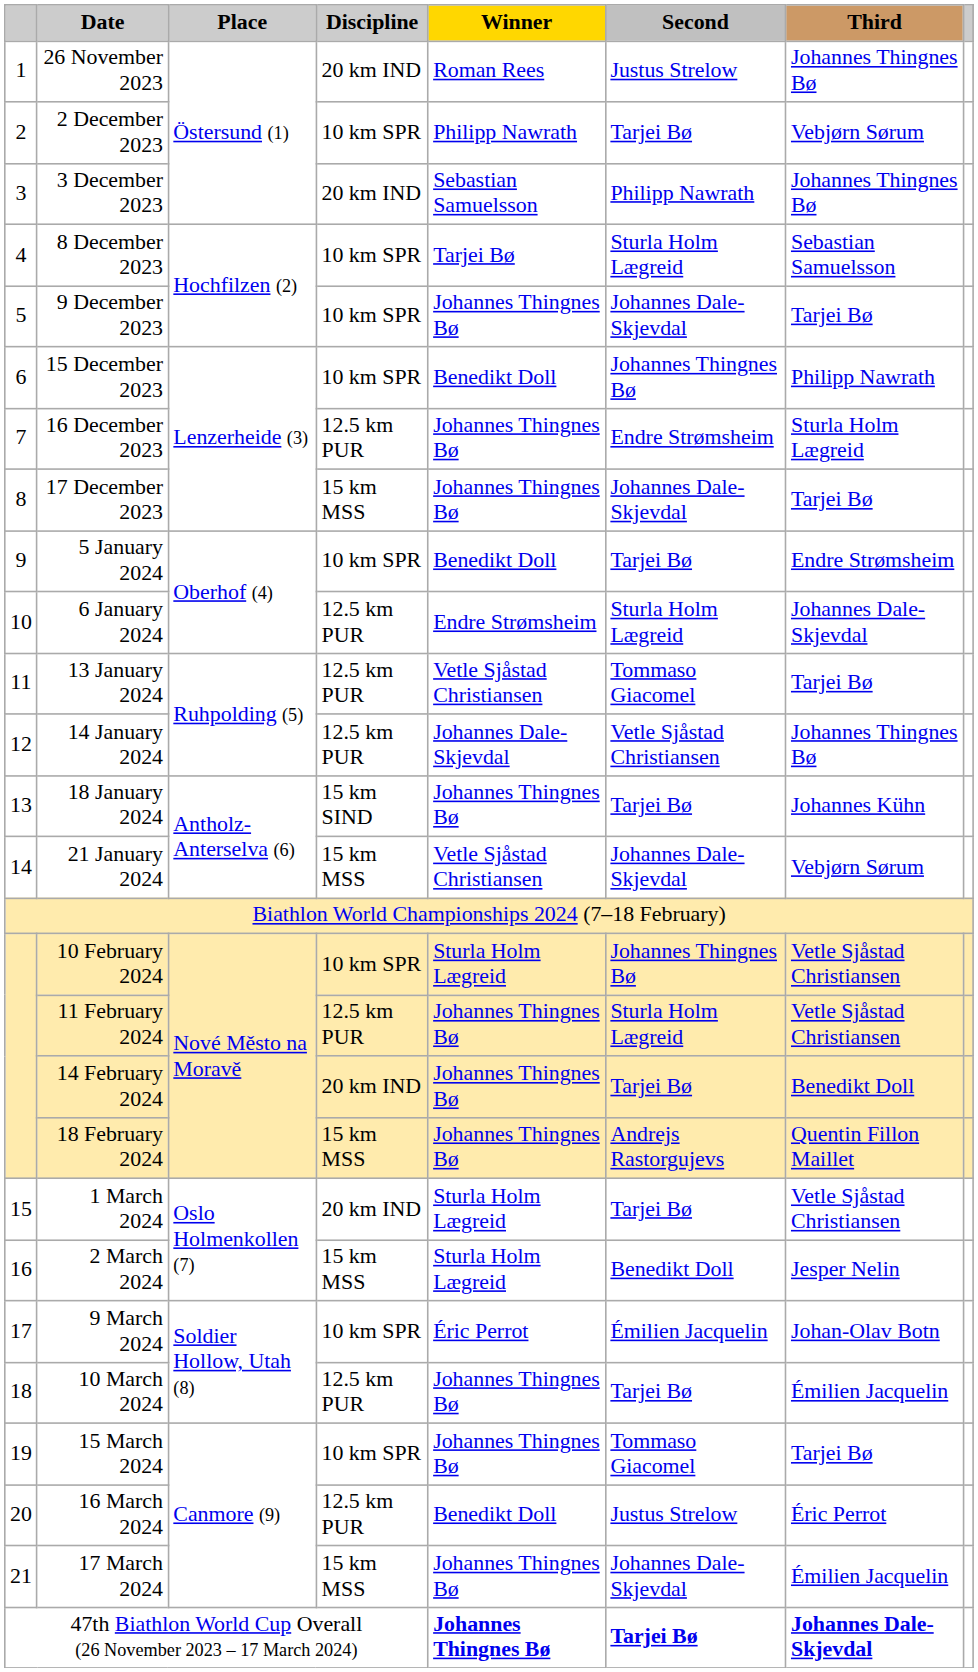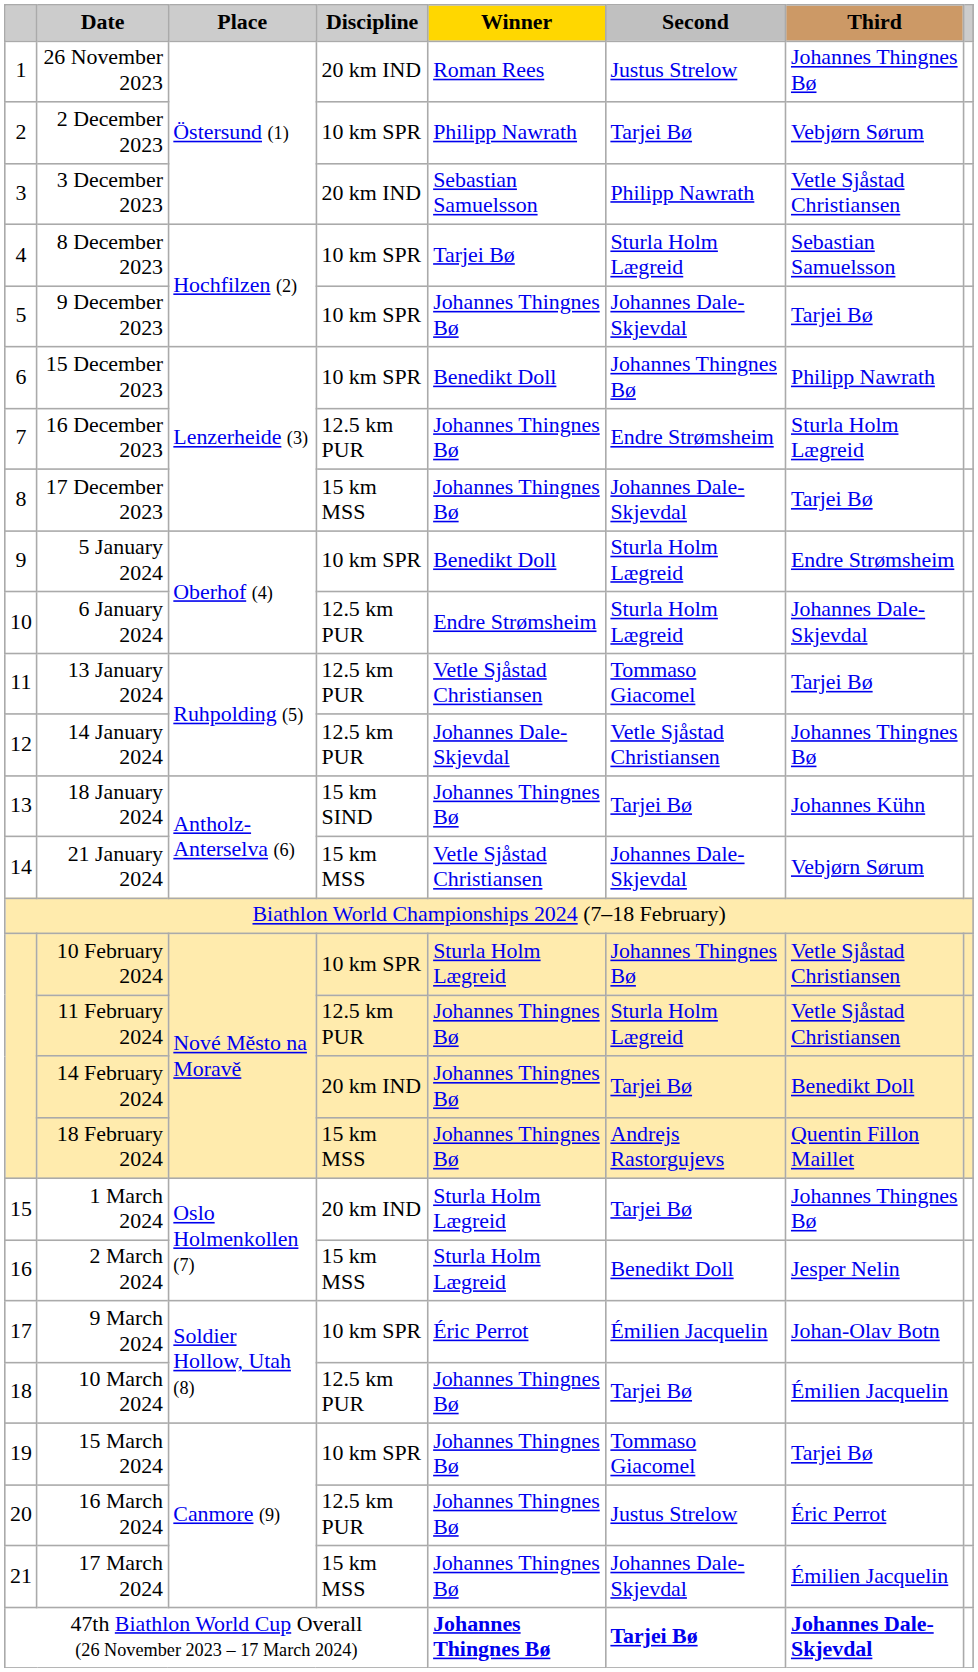 <table class="wikitable plainrowheaders" style="background:#fff; font-size:86%; line-height:16px; border:grey solid 1px; border-collapse:collapse;">
 <tr>
 <th scope="col" style="background:#ccc; width=5 px;"></th>
 <th scope="col" style="background:#ccc; width:128px;">Date</th>
 <th scope="col" style="background:#ccc; width:110px;">Place <br> </th>
 <th scope="col" style="background:#ccc; width:80px;">Discipline</th>
 <th scope="col" style="background:gold; width:210px;">Winner</th>
 <th scope="col" style="background:silver; width:210px;">Second</th>
 <th scope="col" style="background:#c96; width:210px;">Third</th>
 <th scope="col" style="background:#ccc; width=10 px;"></th>
 </tr>
 <tr>
 <td align="center">1</td>
 <td align="right">26 November 2023</td>
 <td rowspan=3> <a href='#'>Östersund</a> <small>(1)</small></td>
 <td>20 km IND</td>
 <td> <a href='#'>Roman Rees</a></td>
 <td> <a href='#'>Justus Strelow</a></td>
 <td> <a href='#'>Johannes Thingnes Bø</a></td>
 <td></td>
 </tr>
 <tr>
 <td align="center">2</td>
 <td align="right">2 December 2023</td>
 <td>10 km SPR</td>
 <td> <a href='#'>Philipp Nawrath</a></td>
 <td> <a href='#'>Tarjei Bø</a></td>
 <td> <a href='#'>Vebjørn Sørum</a></td>
 <td></td>
 </tr>
 <tr>
 <td align="center">3</td>
 <td align="right">3 December 2023</td>
 <td>20 km IND</td>
 <td> <a href='#'>Sebastian Samuelsson</a></td>
 <td> <a href='#'>Philipp Nawrath</a></td>
-<td> <a href='#'>Johannes Thingnes Bø</a></td>
+<td> <a href='#'>Vetle Sjåstad Christiansen</a></td>
 <td></td>
 </tr>
 <tr>
 <td align="center">4</td>
 <td align="right">8 December 2023</td>
 <td rowspan=2> <a href='#'>Hochfilzen</a> <small>(2)</small></td>
 <td>10 km SPR</td>
 <td> <a href='#'>Tarjei Bø</a></td>
 <td> <a href='#'>Sturla Holm Lægreid</a></td>
 <td> <a href='#'>Sebastian Samuelsson</a></td>
 <td></td>
 </tr>
 <tr>
 <td align="center">5</td>
 <td align="right">9 December 2023</td>
 <td>10 km SPR</td>
 <td> <a href='#'>Johannes Thingnes Bø</a></td>
 <td> <a href='#'>Johannes Dale-Skjevdal</a></td>
 <td> <a href='#'>Tarjei Bø</a></td>
 <td></td>
 </tr>
 <tr>
 <td align="center">6</td>
 <td align="right">15 December 2023</td>
 <td rowspan=3> <a href='#'>Lenzerheide</a> <small>(3)</small></td>
 <td>10 km SPR</td>
 <td> <a href='#'>Benedikt Doll</a></td>
 <td> <a href='#'>Johannes Thingnes Bø</a></td>
 <td> <a href='#'>Philipp Nawrath</a></td>
 <td></td>
 </tr>
 <tr>
 <td align="center">7</td>
 <td align="right">16 December 2023</td>
 <td>12.5 km PUR</td>
 <td> <a href='#'>Johannes Thingnes Bø</a></td>
 <td> <a href='#'>Endre Strømsheim</a></td>
 <td> <a href='#'>Sturla Holm Lægreid</a></td>
 <td></td>
 </tr>
 <tr>
 <td align="center">8</td>
 <td align="right">17 December 2023</td>
 <td>15 km MSS</td>
 <td> <a href='#'>Johannes Thingnes Bø</a></td>
 <td> <a href='#'>Johannes Dale-Skjevdal</a></td>
 <td> <a href='#'>Tarjei Bø</a></td>
 <td></td>
 </tr>
 <tr>
 <td align="center">9</td>
 <td align="right">5 January 2024</td>
 <td rowspan=2> <a href='#'>Oberhof</a> <small>(4)</small></td>
 <td>10 km SPR</td>
 <td> <a href='#'>Benedikt Doll</a></td>
-<td> <a href='#'>Tarjei Bø</a></td>
+<td> <a href='#'>Sturla Holm Lægreid</a></td>
 <td> <a href='#'>Endre Strømsheim</a></td>
 <td></td>
 </tr>
 <tr>
 <td align="center">10</td>
 <td align="right">6 January 2024</td>
 <td>12.5 km PUR</td>
 <td> <a href='#'>Endre Strømsheim</a></td>
 <td> <a href='#'>Sturla Holm Lægreid</a></td>
 <td> <a href='#'>Johannes Dale-Skjevdal</a></td>
 <td></td>
 </tr>
 <tr>
 <td align="center">11</td>
 <td align="right">13 January 2024</td>
 <td rowspan=2> <a href='#'>Ruhpolding</a> <small>(5)</small></td>
 <td>12.5 km PUR</td>
 <td> <a href='#'>Vetle Sjåstad Christiansen</a></td>
 <td> <a href='#'>Tommaso Giacomel</a></td>
 <td> <a href='#'>Tarjei Bø</a></td>
 <td></td>
 </tr>
 <tr>
 <td align="center">12</td>
 <td align="right">14 January 2024</td>
 <td>12.5 km PUR</td>
 <td> <a href='#'>Johannes Dale-Skjevdal</a></td>
 <td> <a href='#'>Vetle Sjåstad Christiansen</a></td>
 <td> <a href='#'>Johannes Thingnes Bø</a></td>
 <td></td>
 </tr>
 <tr>
 <td align="center">13</td>
 <td align="right">18 January 2024</td>
 <td rowspan=2> <a href='#'>Antholz-Anterselva</a> <small>(6)</small></td>
 <td>15 km SIND</td>
 <td> <a href='#'>Johannes Thingnes Bø</a></td>
 <td> <a href='#'>Tarjei Bø</a></td>
 <td> <a href='#'>Johannes Kühn</a></td>
 <td></td>
 </tr>
 <tr>
 <td align="center">14</td>
 <td align="right">21 January 2024</td>
 <td>15 km MSS</td>
 <td> <a href='#'>Vetle Sjåstad Christiansen</a></td>
 <td> <a href='#'>Johannes Dale-Skjevdal</a></td>
 <td> <a href='#'>Vebjørn Sørum</a></td>
 <td></td>
 </tr>
 <tr style="background:#FFEBAD">
 <td align=center colspan=8><a href='#'>Biathlon World Championships 2024</a> (7–18 February)</td>
 </tr>
 <tr style="background:#FFEBAD">
 <td rowspan=4></td>
 <td align="right">10 February 2024</td>
 <td rowspan=4> <a href='#'>Nové Město na Moravě</a></td>
 <td>10 km SPR</td>
 <td> <a href='#'>Sturla Holm Lægreid</a></td>
 <td> <a href='#'>Johannes Thingnes Bø</a></td>
 <td> <a href='#'>Vetle Sjåstad Christiansen</a></td>
 <td></td>
 </tr>
 <tr style="background:#FFEBAD">
 <td align="right">11 February 2024</td>
 <td>12.5 km PUR</td>
 <td> <a href='#'>Johannes Thingnes Bø</a></td>
 <td> <a href='#'>Sturla Holm Lægreid</a></td>
 <td> <a href='#'>Vetle Sjåstad Christiansen</a></td>
 <td></td>
 </tr>
 <tr style="background:#FFEBAD">
 <td align="right">14 February 2024</td>
 <td>20 km IND</td>
 <td> <a href='#'>Johannes Thingnes Bø</a></td>
 <td> <a href='#'>Tarjei Bø</a></td>
 <td> <a href='#'>Benedikt Doll</a></td>
 <td></td>
 </tr>
 <tr style="background:#FFEBAD">
 <td align="right">18 February 2024</td>
 <td>15 km MSS</td>
 <td> <a href='#'>Johannes Thingnes Bø</a></td>
 <td> <a href='#'>Andrejs Rastorgujevs</a></td>
 <td> <a href='#'>Quentin Fillon Maillet</a></td>
 <td></td>
 </tr>
 <tr>
 <td align="center">15</td>
 <td align="right">1 March 2024</td>
 <td rowspan=2> <a href='#'>Oslo Holmenkollen</a> <small>(7)</small></td>
 <td>20 km IND</td>
 <td> <a href='#'>Sturla Holm Lægreid</a></td>
 <td> <a href='#'>Tarjei Bø</a></td>
-<td> <a href='#'>Vetle Sjåstad Christiansen</a></td>
+<td> <a href='#'>Johannes Thingnes Bø</a></td>
 <td></td>
 </tr>
 <tr>
 <td align="center">16</td>
 <td align="right">2 March 2024</td>
 <td>15 km MSS</td>
 <td> <a href='#'>Sturla Holm Lægreid</a></td>
 <td> <a href='#'>Benedikt Doll</a></td>
 <td> <a href='#'>Jesper Nelin</a></td>
 <td></td>
 </tr>
 <tr>
 <td align="center">17</td>
 <td align="right">9 March 2024</td>
 <td rowspan=2> <a href='#'>Soldier Hollow, Utah</a> <small>(8)</small></td>
 <td>10 km SPR</td>
 <td> <a href='#'>Éric Perrot</a></td>
 <td> <a href='#'>Émilien Jacquelin</a></td>
 <td> <a href='#'>Johan-Olav Botn</a></td>
 <td></td>
 </tr>
 <tr>
 <td align="center">18</td>
 <td align="right">10 March 2024</td>
 <td>12.5 km PUR</td>
 <td> <a href='#'>Johannes Thingnes Bø</a></td>
 <td> <a href='#'>Tarjei Bø</a></td>
 <td> <a href='#'>Émilien Jacquelin</a></td>
 <td></td>
 </tr>
 <tr>
 <td align="center">19</td>
 <td align="right">15 March 2024</td>
 <td rowspan=3> <a href='#'>Canmore</a> <small>(9)</small></td>
 <td>10 km SPR</td>
 <td> <a href='#'>Johannes Thingnes Bø</a></td>
 <td> <a href='#'>Tommaso Giacomel</a></td>
 <td> <a href='#'>Tarjei Bø</a></td>
 <td></td>
 </tr>
 <tr>
 <td align="center">20</td>
 <td align="right">16 March 2024</td>
 <td>12.5 km PUR</td>
-<td> <a href='#'>Benedikt Doll</a></td>
+<td> <a href='#'>Johannes Thingnes Bø</a></td>
 <td> <a href='#'>Justus Strelow</a></td>
 <td> <a href='#'>Éric Perrot</a></td>
 <td></td>
 </tr>
 <tr>
 <td align="center">21</td>
 <td align="right">17 March 2024</td>
 <td>15 km MSS</td>
 <td> <a href='#'>Johannes Thingnes Bø</a></td>
 <td> <a href='#'>Johannes Dale-Skjevdal</a></td>
 <td> <a href='#'>Émilien Jacquelin</a></td>
 <td></td>
 </tr>
 <tr bgcolor="#FFFFFF">
 <td colspan="4" align="center">47th <a href='#'>Biathlon World Cup</a> Overall<br><small>(26 November 2023 – 17 March 2024)</small></td>
 <td> <strong><a href='#'>Johannes Thingnes Bø</a></strong></td>
 <td> <strong><a href='#'>Tarjei Bø</a></strong></td>
 <td> <strong><a href='#'>Johannes Dale-Skjevdal</a></strong></td>
 <td></td>
 </tr>
 </table>
